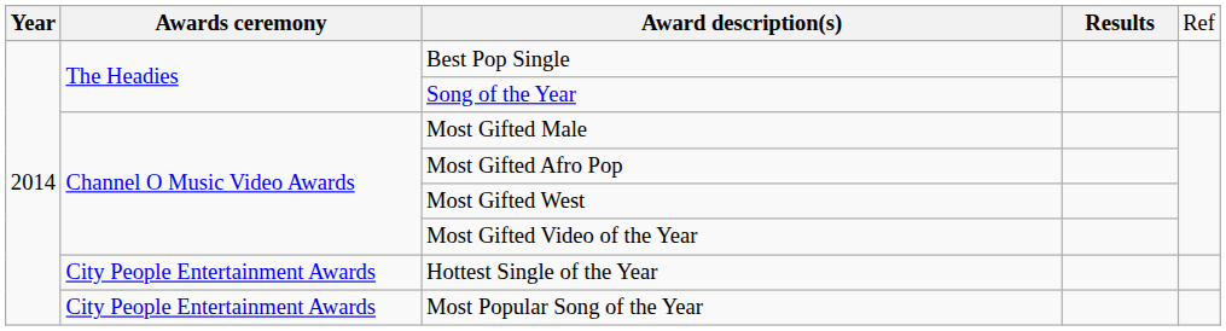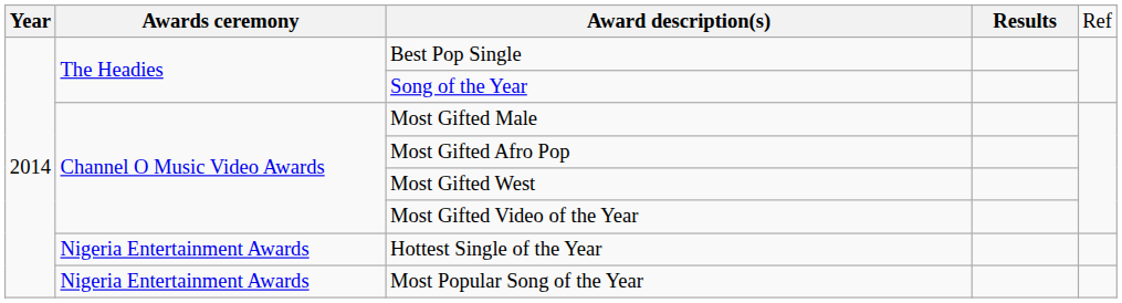 <table class="wikitable">
 <tr>
 <th>Year</th>
 <th style="width:250px;">Awards ceremony</th>
 <th style="width:450px;">Award description(s)</th>
 <th style="width:75px;">Results</th>
 <td>Ref</td>
 </tr>
 <tr>
 <td rowspan="8">2014</td>
 <td rowspan="2"><a href='#'>The Headies</a></td>
 <td>Best Pop Single</td>
 <td></td>
 <td rowspan="2"></td>
 </tr>
 <tr>
 <td><a href='#'>Song of the Year</a></td>
 <td></td>
 </tr>
 <tr>
 <td rowspan="4"><a href='#'>Channel O Music Video Awards</a></td>
 <td>Most Gifted Male</td>
 <td></td>
 <td rowspan="4"></td>
 </tr>
 <tr>
 <td>Most Gifted Afro Pop</td>
 <td></td>
 </tr>
 <tr>
 <td>Most Gifted West</td>
 <td></td>
 </tr>
 <tr>
 <td>Most Gifted Video of the Year</td>
 <td></td>
 </tr>
 <tr>
-<td><a href='#'>City People Entertainment Awards</a></td>
+<td><a href='#'>Nigeria Entertainment Awards</a></td>
 <td>Hottest Single of the Year</td>
 <td></td>
 <td></td>
 </tr>
 <tr>
-<td><a href='#'>City People Entertainment Awards</a></td>
+<td><a href='#'>Nigeria Entertainment Awards</a></td>
 <td>Most Popular Song of the Year</td>
 <td></td>
 <td></td>
 </tr>
 </table>
